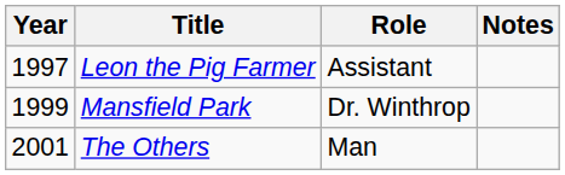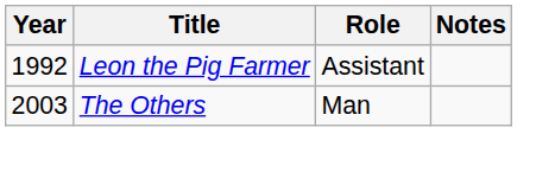 <table class="wikitable">
 <tr>
 <th>Year</th>
 <th>Title</th>
 <th>Role</th>
 <th>Notes</th>
 </tr>
 <tr>
-<td>1997</td>
+<td>1992</td>
 <td><em><a href='#'>Leon the Pig Farmer</a></em></td>
 <td>Assistant</td>
 <td></td>
 </tr>
 <tr>
-<td>1999</td>
-<td><em><a href='#'>Mansfield Park</a></em></td>
-<td>Dr. Winthrop</td>
-<td></td>
-</tr>
-<tr>
-<td>2001</td>
+<td>2003</td>
 <td><em><a href='#'>The Others</a></em></td>
 <td>Man</td>
 <td></td>
 </tr>
 </table>
